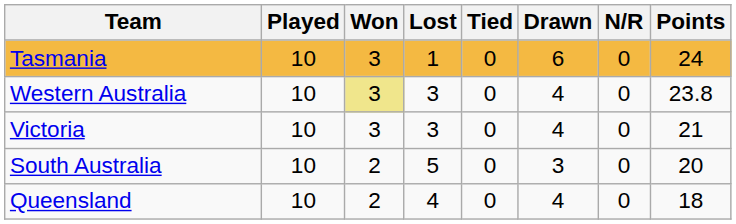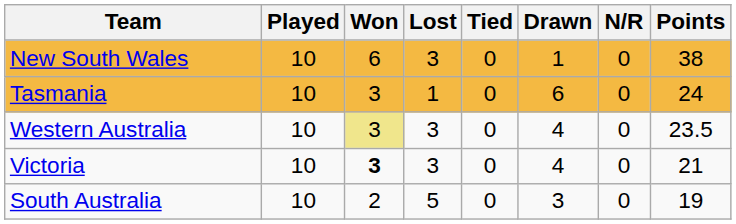 <table class="wikitable" style="text-align:center;">
 <tr>
 <th width=175>Team</th>
 <th style="width:30px;" abbr="Played">Played</th>
 <th style="width:30px;" abbr="Won">Won</th>
 <th style="width:30px;" abbr="Lost">Lost</th>
 <th style="width:30px;" abbr="Tied">Tied</th>
 <th style="width:30px;" abbr="Drawn">Drawn</th>
 <th style="width:30px;" abbr="NR">N/R</th>
 <th style="width:50px;" abbr="Points">Points</th>
+</tr>
+<tr style="background:#f4b942;">
+<td style="text-align:left;"><a href='#'>New South Wales</a></td>
+<td>10</td>
+<td>6</td>
+<td>3</td>
+<td>0</td>
+<td>1</td>
+<td>0</td>
+<td>38</td>
 </tr>
 <tr style="background:#f4b942;">
 <td style="text-align:left;"><a href='#'>Tasmania</a></td>
 <td>10</td>
 <td>3</td>
 <td>1</td>
 <td>0</td>
 <td>6</td>
 <td>0</td>
 <td>24</td>
 </tr>
 <tr>
 <td style="text-align:left;"><a href='#'>Western Australia</a></td>
 <td>10</td>
 <td style="background: khaki;">3</td>
 <td>3</td>
 <td>0</td>
 <td>4</td>
 <td>0</td>
-<td>23.8</td>
+<td>23.5</td>
 </tr>
 <tr>
 <td style="text-align:left;"><a href='#'>Victoria</a></td>
 <td>10</td>
-<td>3</td>
+<td><strong>3</strong></td>
 <td>3</td>
 <td>0</td>
 <td>4</td>
 <td>0</td>
 <td>21</td>
 </tr>
 <tr>
 <td style="text-align:left;"><a href='#'>South Australia</a></td>
 <td>10</td>
 <td>2</td>
 <td>5</td>
 <td>0</td>
 <td>3</td>
 <td>0</td>
-<td>20</td>
-</tr>
-<tr>
-<td style="text-align:left;"><a href='#'>Queensland</a></td>
-<td>10</td>
-<td>2</td>
-<td>4</td>
-<td>0</td>
-<td>4</td>
-<td>0</td>
-<td>18</td>
+<td>19</td>
 </tr>
 </table>
